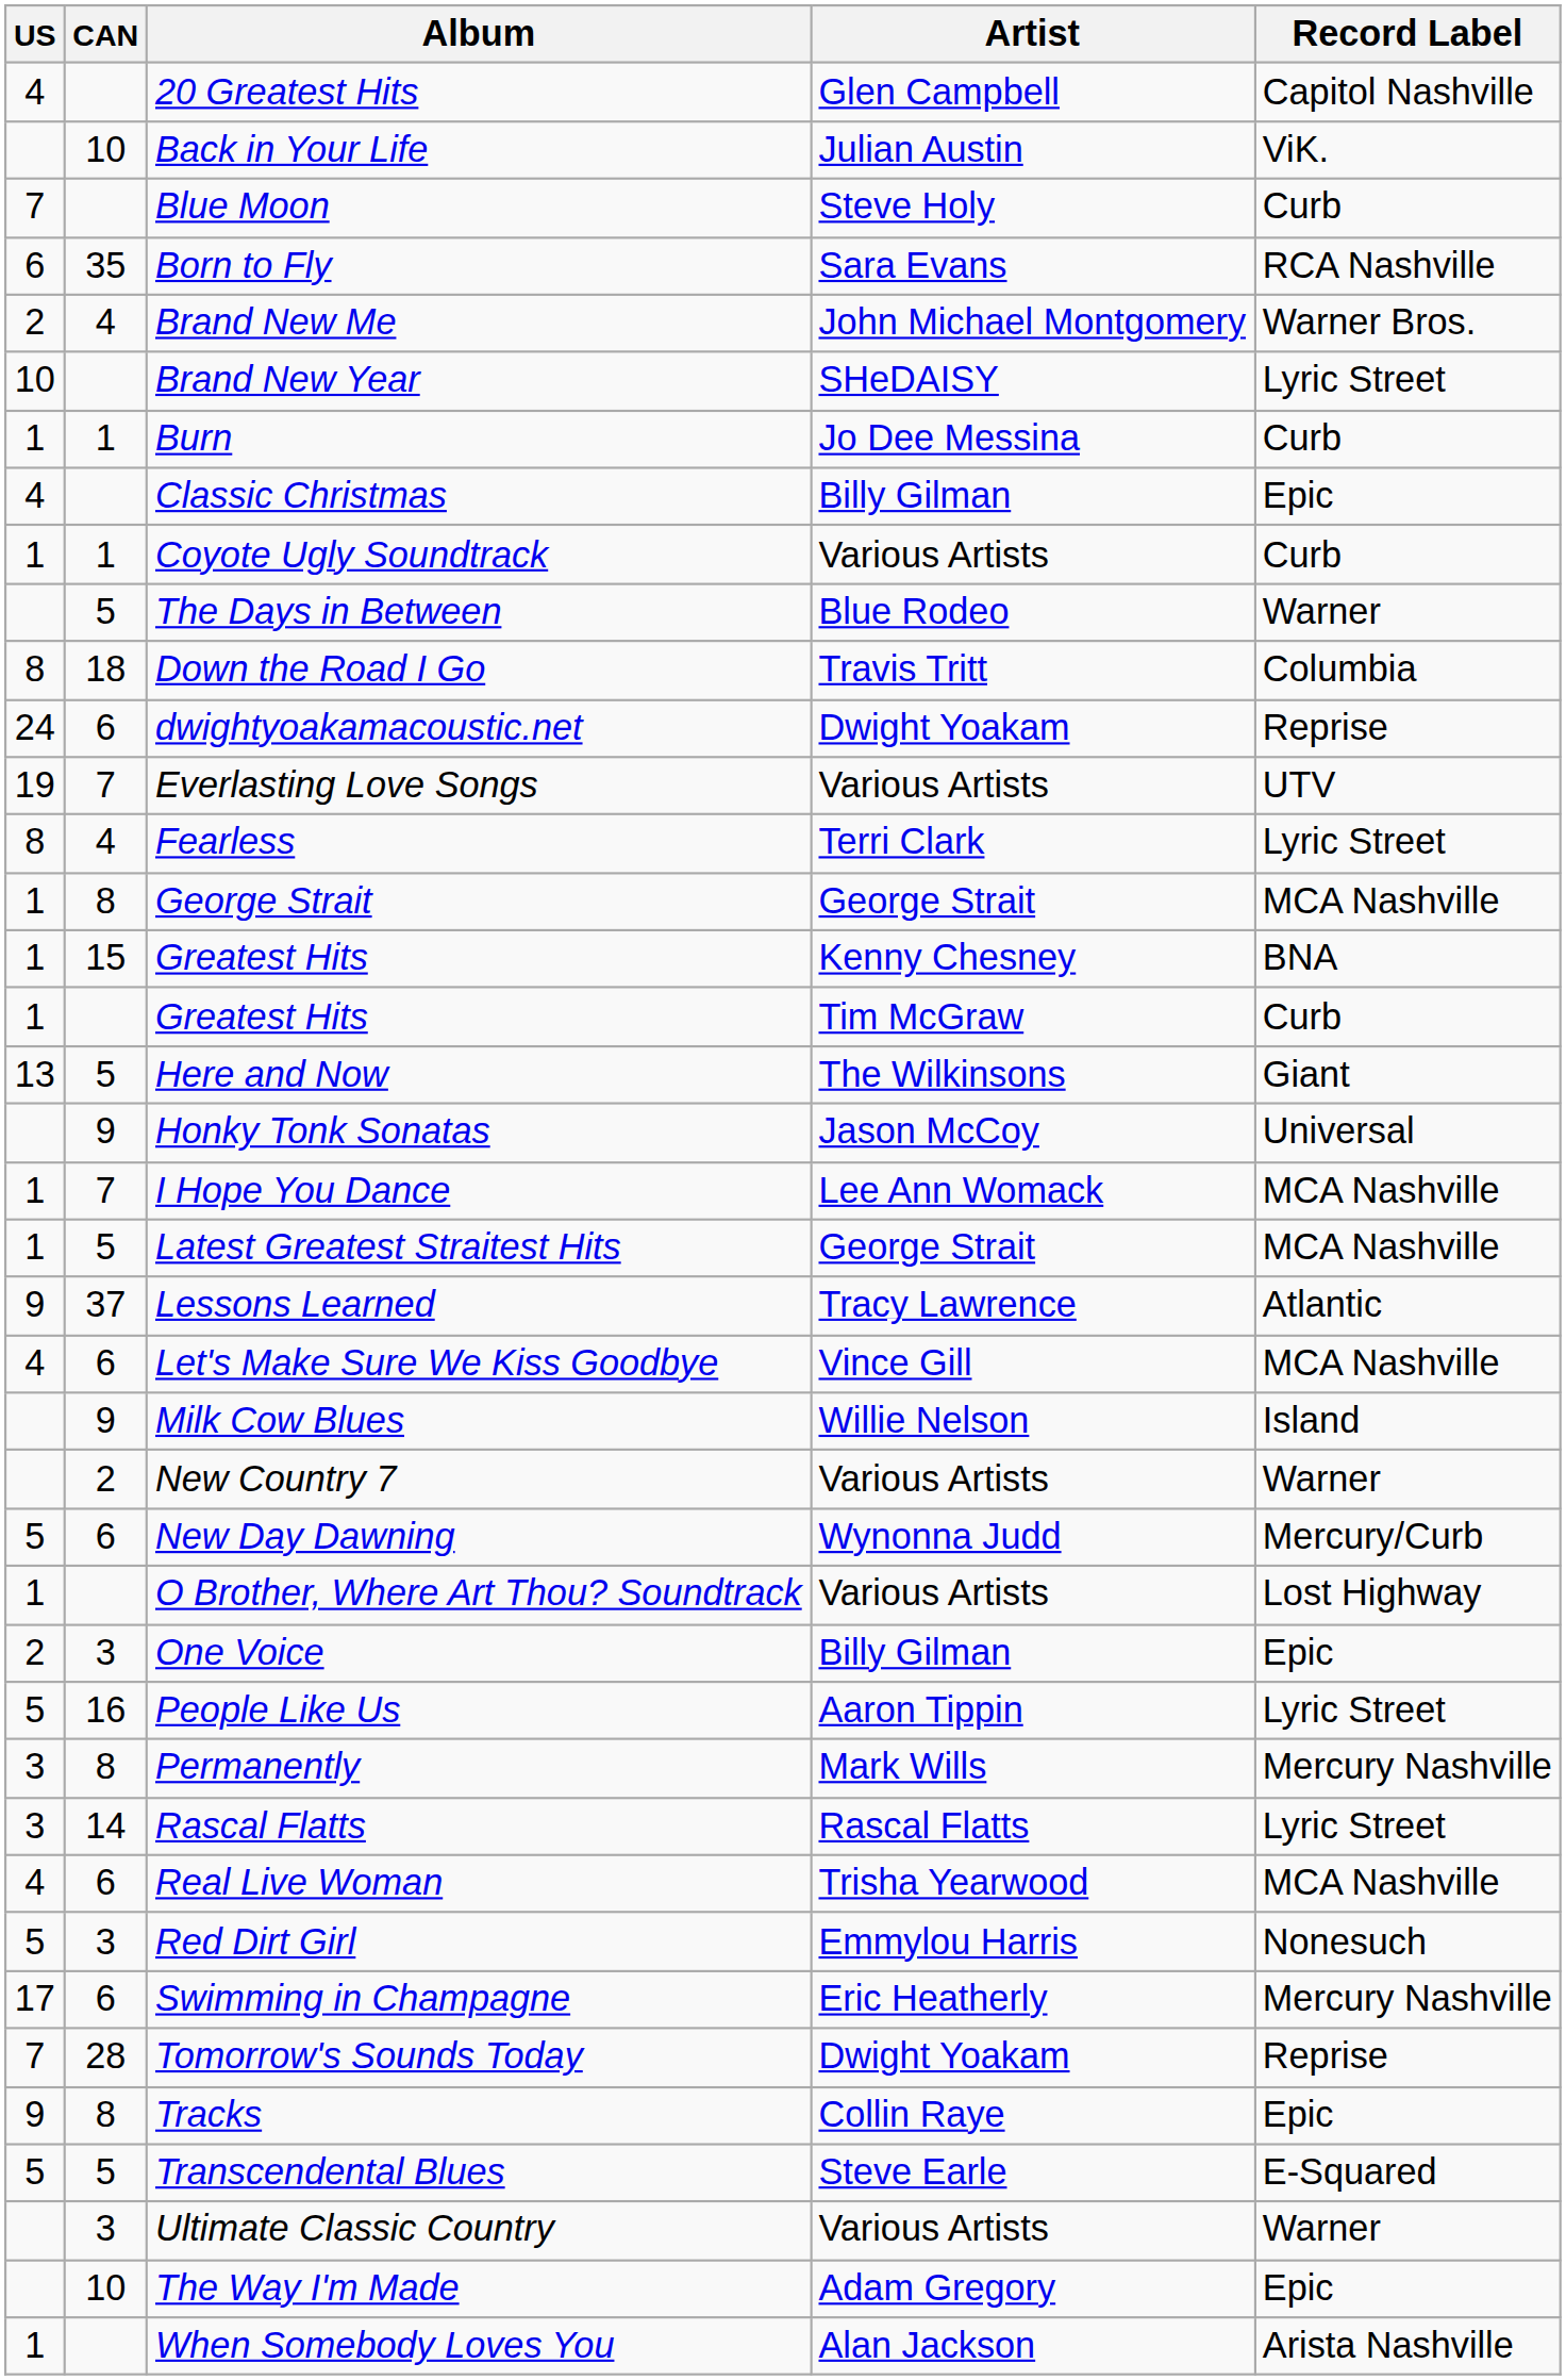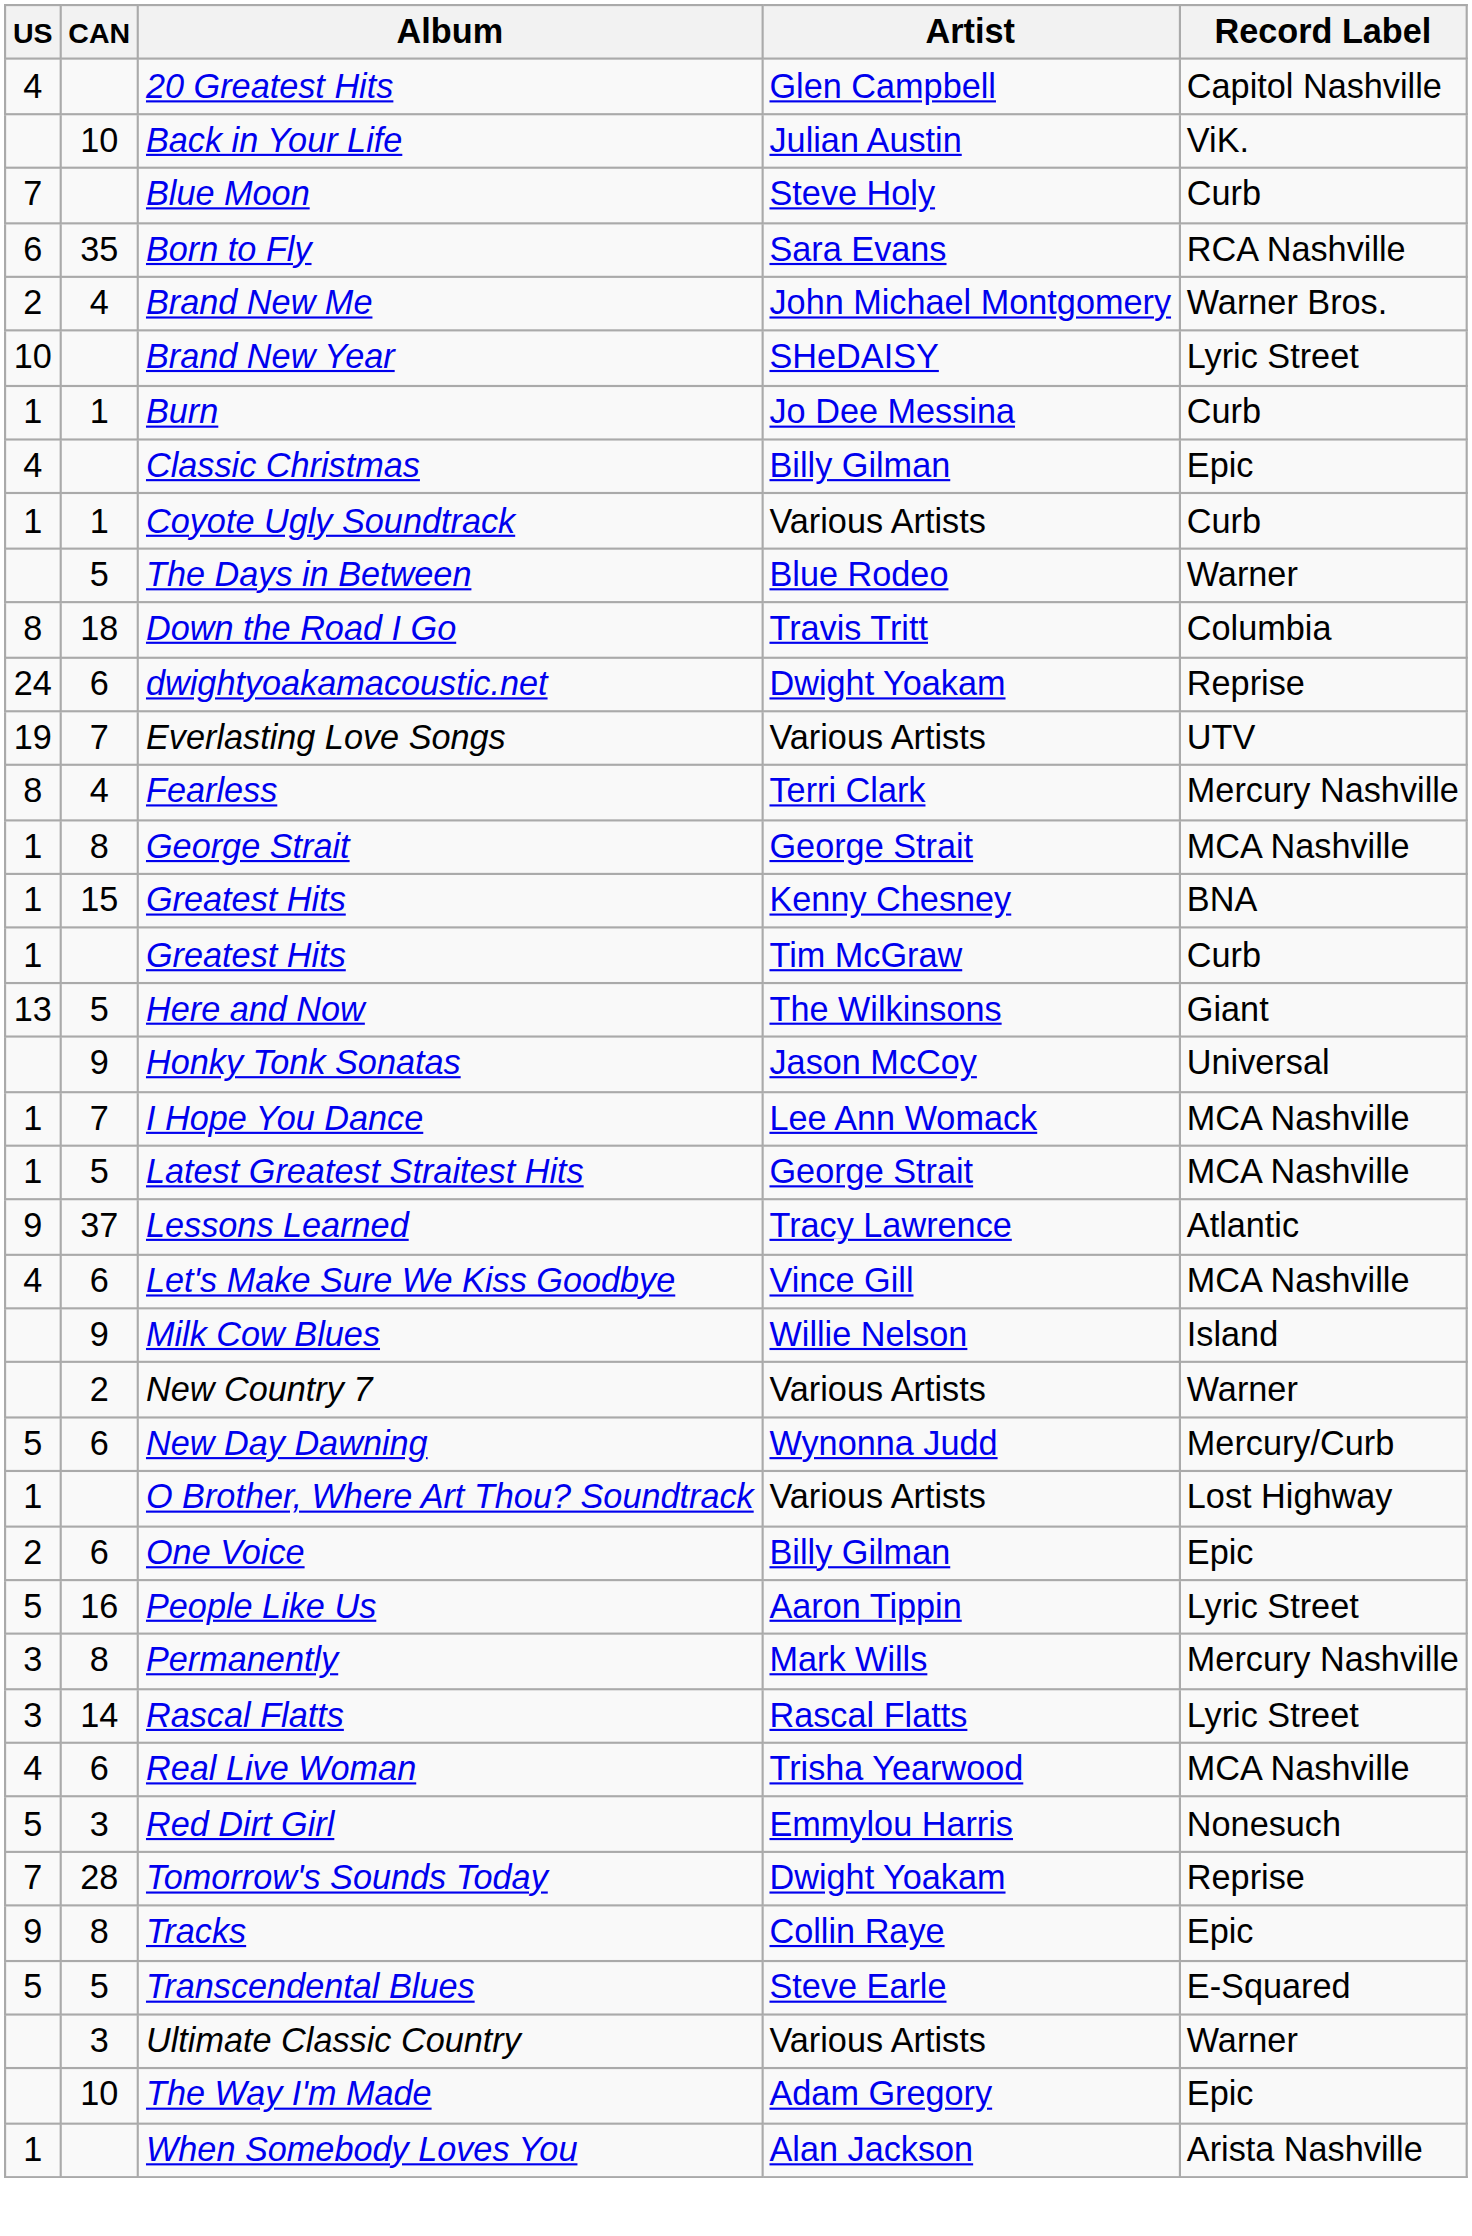 <table class="wikitable sortable">
 <tr>
 <th><small>US</small></th>
 <th><small>CAN</small></th>
 <th>Album</th>
 <th>Artist</th>
 <th>Record Label</th>
 </tr>
 <tr>
 <td align=center>4</td>
 <td></td>
 <td><em><a href='#'>20 Greatest Hits</a></em></td>
 <td><a href='#'>Glen Campbell</a></td>
 <td>Capitol Nashville</td>
 </tr>
 <tr>
 <td></td>
 <td align=center>10</td>
 <td><em><a href='#'>Back in Your Life</a></em></td>
 <td><a href='#'>Julian Austin</a></td>
 <td>ViK.</td>
 </tr>
 <tr>
 <td align=center>7</td>
 <td></td>
 <td><em><a href='#'>Blue Moon</a></em></td>
 <td><a href='#'>Steve Holy</a></td>
 <td>Curb</td>
 </tr>
 <tr>
 <td align=center>6</td>
 <td align=center>35</td>
 <td><em><a href='#'>Born to Fly</a></em></td>
 <td><a href='#'>Sara Evans</a></td>
 <td>RCA Nashville</td>
 </tr>
 <tr>
 <td align=center>2</td>
 <td align=center>4</td>
 <td><em><a href='#'>Brand New Me</a></em></td>
 <td><a href='#'>John Michael Montgomery</a></td>
 <td>Warner Bros.</td>
 </tr>
 <tr>
 <td align=center>10</td>
 <td></td>
 <td><em><a href='#'>Brand New Year</a></em></td>
 <td><a href='#'>SHeDAISY</a></td>
 <td>Lyric Street</td>
 </tr>
 <tr>
 <td align=center>1</td>
 <td align=center>1</td>
 <td><em><a href='#'>Burn</a></em></td>
 <td><a href='#'>Jo Dee Messina</a></td>
 <td>Curb</td>
 </tr>
 <tr>
 <td align=center>4</td>
 <td></td>
 <td><em><a href='#'>Classic Christmas</a></em></td>
 <td><a href='#'>Billy Gilman</a></td>
 <td>Epic</td>
 </tr>
 <tr>
 <td align=center>1</td>
 <td align=center>1</td>
 <td><em><a href='#'>Coyote Ugly Soundtrack</a></em></td>
 <td>Various Artists</td>
 <td>Curb</td>
 </tr>
 <tr>
 <td></td>
 <td align=center>5</td>
 <td><em><a href='#'>The Days in Between</a></em></td>
 <td><a href='#'>Blue Rodeo</a></td>
 <td>Warner</td>
 </tr>
 <tr>
 <td align=center>8</td>
 <td align=center>18</td>
 <td><em><a href='#'>Down the Road I Go</a></em></td>
 <td><a href='#'>Travis Tritt</a></td>
 <td>Columbia</td>
 </tr>
 <tr>
 <td align=center>24</td>
 <td align=center>6</td>
 <td><em><a href='#'>dwightyoakamacoustic.net</a></em></td>
 <td><a href='#'>Dwight Yoakam</a></td>
 <td>Reprise</td>
 </tr>
 <tr>
 <td align=center>19</td>
 <td align=center>7</td>
 <td><em>Everlasting Love Songs</em></td>
 <td>Various Artists</td>
 <td>UTV</td>
 </tr>
 <tr>
 <td align=center>8</td>
 <td align=center>4</td>
 <td><em><a href='#'>Fearless</a></em></td>
 <td><a href='#'>Terri Clark</a></td>
-<td>Lyric Street</td>
+<td>Mercury Nashville</td>
 </tr>
 <tr>
 <td align=center>1</td>
 <td align=center>8</td>
 <td><em><a href='#'>George Strait</a></em></td>
 <td><a href='#'>George Strait</a></td>
 <td>MCA Nashville</td>
 </tr>
 <tr>
 <td align=center>1</td>
 <td align=center>15</td>
 <td><em><a href='#'>Greatest Hits</a></em></td>
 <td><a href='#'>Kenny Chesney</a></td>
 <td>BNA</td>
 </tr>
 <tr>
 <td align=center>1</td>
 <td></td>
 <td><em><a href='#'>Greatest Hits</a></em></td>
 <td><a href='#'>Tim McGraw</a></td>
 <td>Curb</td>
 </tr>
 <tr>
 <td align=center>13</td>
 <td align=center>5</td>
 <td><em><a href='#'>Here and Now</a></em></td>
 <td><a href='#'>The Wilkinsons</a></td>
 <td>Giant</td>
 </tr>
 <tr>
 <td></td>
 <td align=center>9</td>
 <td><em><a href='#'>Honky Tonk Sonatas</a></em></td>
 <td><a href='#'>Jason McCoy</a></td>
 <td>Universal</td>
 </tr>
 <tr>
 <td align=center>1</td>
 <td align=center>7</td>
 <td><em><a href='#'>I Hope You Dance</a></em></td>
 <td><a href='#'>Lee Ann Womack</a></td>
 <td>MCA Nashville</td>
 </tr>
 <tr>
 <td align=center>1</td>
 <td align=center>5</td>
 <td><em><a href='#'>Latest Greatest Straitest Hits</a></em></td>
 <td><a href='#'>George Strait</a></td>
 <td>MCA Nashville</td>
 </tr>
 <tr>
 <td align=center>9</td>
 <td align=center>37</td>
 <td><em><a href='#'>Lessons Learned</a></em></td>
 <td><a href='#'>Tracy Lawrence</a></td>
 <td>Atlantic</td>
 </tr>
 <tr>
 <td align=center>4</td>
 <td align=center>6</td>
 <td><em><a href='#'>Let's Make Sure We Kiss Goodbye</a></em></td>
 <td><a href='#'>Vince Gill</a></td>
 <td>MCA Nashville</td>
 </tr>
 <tr>
 <td></td>
 <td align=center>9</td>
 <td><em><a href='#'>Milk Cow Blues</a></em></td>
 <td><a href='#'>Willie Nelson</a></td>
 <td>Island</td>
 </tr>
 <tr>
 <td></td>
 <td align=center>2</td>
 <td><em>New Country 7</em></td>
 <td>Various Artists</td>
 <td>Warner</td>
 </tr>
 <tr>
 <td align=center>5</td>
 <td align=center>6</td>
 <td><em><a href='#'>New Day Dawning</a></em></td>
 <td><a href='#'>Wynonna Judd</a></td>
 <td>Mercury/Curb</td>
 </tr>
 <tr>
 <td align=center>1</td>
 <td></td>
 <td><em><a href='#'>O Brother, Where Art Thou? Soundtrack</a></em></td>
 <td>Various Artists</td>
 <td>Lost Highway</td>
 </tr>
 <tr>
 <td align=center>2</td>
-<td align=center>3</td>
+<td align=center>6</td>
 <td><em><a href='#'>One Voice</a></em></td>
 <td><a href='#'>Billy Gilman</a></td>
 <td>Epic</td>
 </tr>
 <tr>
 <td align=center>5</td>
 <td align=center>16</td>
 <td><em><a href='#'>People Like Us</a></em></td>
 <td><a href='#'>Aaron Tippin</a></td>
 <td>Lyric Street</td>
 </tr>
 <tr>
 <td align=center>3</td>
 <td align=center>8</td>
 <td><em><a href='#'>Permanently</a></em></td>
 <td><a href='#'>Mark Wills</a></td>
 <td>Mercury Nashville</td>
 </tr>
 <tr>
 <td align=center>3</td>
 <td align=center>14</td>
 <td><em><a href='#'>Rascal Flatts</a></em></td>
 <td><a href='#'>Rascal Flatts</a></td>
 <td>Lyric Street</td>
 </tr>
 <tr>
 <td align=center>4</td>
 <td align=center>6</td>
 <td><em><a href='#'>Real Live Woman</a></em></td>
 <td><a href='#'>Trisha Yearwood</a></td>
 <td>MCA Nashville</td>
 </tr>
 <tr>
 <td align=center>5</td>
 <td align=center>3</td>
 <td><em><a href='#'>Red Dirt Girl</a></em></td>
 <td><a href='#'>Emmylou Harris</a></td>
 <td>Nonesuch</td>
-</tr>
-<tr>
-<td align=center>17</td>
-<td align=center>6</td>
-<td><em><a href='#'>Swimming in Champagne</a></em></td>
-<td><a href='#'>Eric Heatherly</a></td>
-<td>Mercury Nashville</td>
 </tr>
 <tr>
 <td align=center>7</td>
 <td align=center>28</td>
 <td><em><a href='#'>Tomorrow's Sounds Today</a></em></td>
 <td><a href='#'>Dwight Yoakam</a></td>
 <td>Reprise</td>
 </tr>
 <tr>
 <td align=center>9</td>
 <td align=center>8</td>
 <td><em><a href='#'>Tracks</a></em></td>
 <td><a href='#'>Collin Raye</a></td>
 <td>Epic</td>
 </tr>
 <tr>
 <td align=center>5</td>
 <td align=center>5</td>
 <td><em><a href='#'>Transcendental Blues</a></em></td>
 <td><a href='#'>Steve Earle</a></td>
 <td>E-Squared</td>
 </tr>
 <tr>
 <td></td>
 <td align=center>3</td>
 <td><em>Ultimate Classic Country</em></td>
 <td>Various Artists</td>
 <td>Warner</td>
 </tr>
 <tr>
 <td></td>
 <td align=center>10</td>
 <td><em><a href='#'>The Way I'm Made</a></em></td>
 <td><a href='#'>Adam Gregory</a></td>
 <td>Epic</td>
 </tr>
 <tr>
 <td align=center>1</td>
 <td></td>
 <td><em><a href='#'>When Somebody Loves You</a></em></td>
 <td><a href='#'>Alan Jackson</a></td>
 <td>Arista Nashville</td>
 </tr>
 </table>
